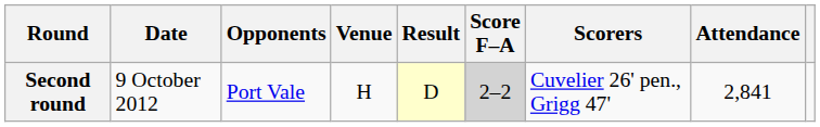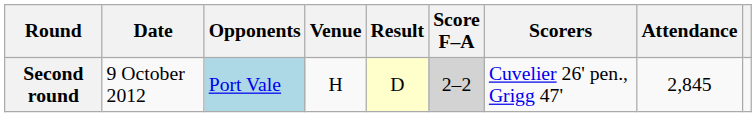 <table class="wikitable plainrowheaders" style="text-align:center">
 <tr>
 <th scope="col">Round</th>
 <th scope="col">Date</th>
 <th scope="col">Opponents</th>
 <th scope="col">Venue</th>
 <th scope="col">Result</th>
 <th scope="col">Score<br>F–A</th>
 <th scope="col">Scorers</th>
 <th scope="col">Attendance</th>
 <th scope="col"></th>
 </tr>
 <tr>
 <th scope=row>Second round</th>
 <td align=left>9 October 2012</td>
-<td align=left><a href='#'>Port Vale</a></td>
+<td align=left style="background: lightblue;"><a href='#'>Port Vale</a></td>
 <td>H</td>
 <td bgcolor="#FFFFCC">D</td>
 <td style="background: lightgrey;">2–2 <br></td>
 <td align=left><a href='#'>Cuvelier</a> 26' pen., <a href='#'>Grigg</a> 47'</td>
-<td>2,841</td>
+<td>2,845</td>
 <td></td>
 </tr>
 </table>
